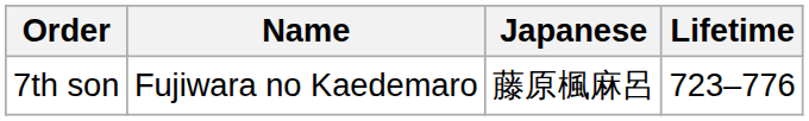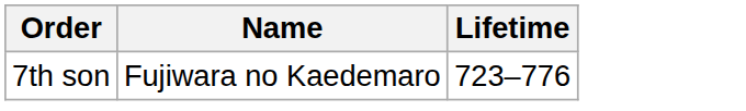 <table class="wikitable" style="background-color:white">
 <tr>
 <th>Order</th>
 <th>Name</th>
-<th>Japanese</th>
 <th>Lifetime</th>
 </tr>
 <tr>
 <td>7th son</td>
 <td>Fujiwara no Kaedemaro</td>
-<td>藤原楓麻呂</td>
 <td>723–776</td>
 </tr>
 </table>
